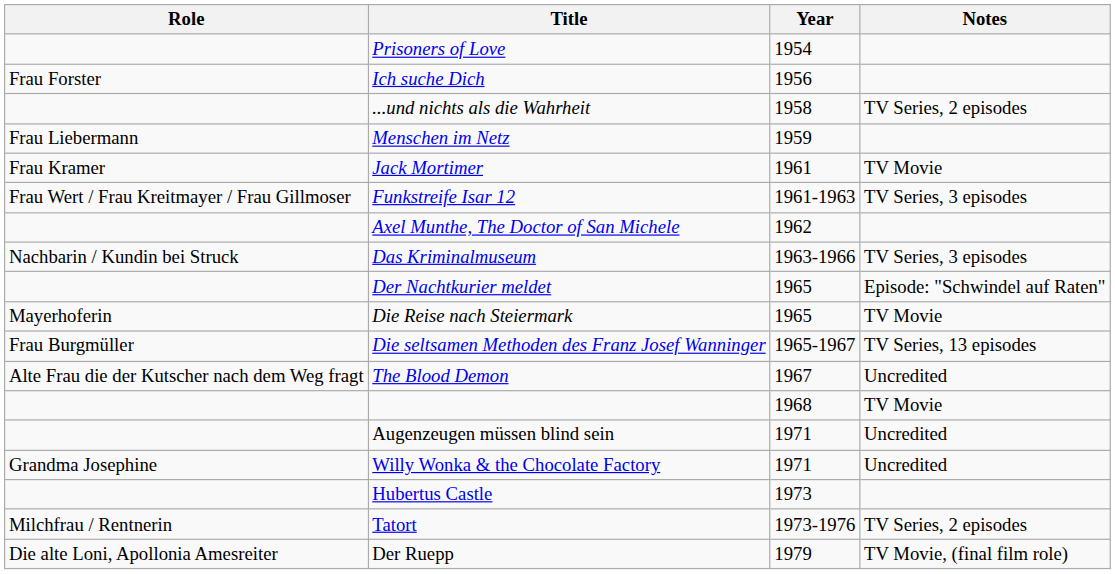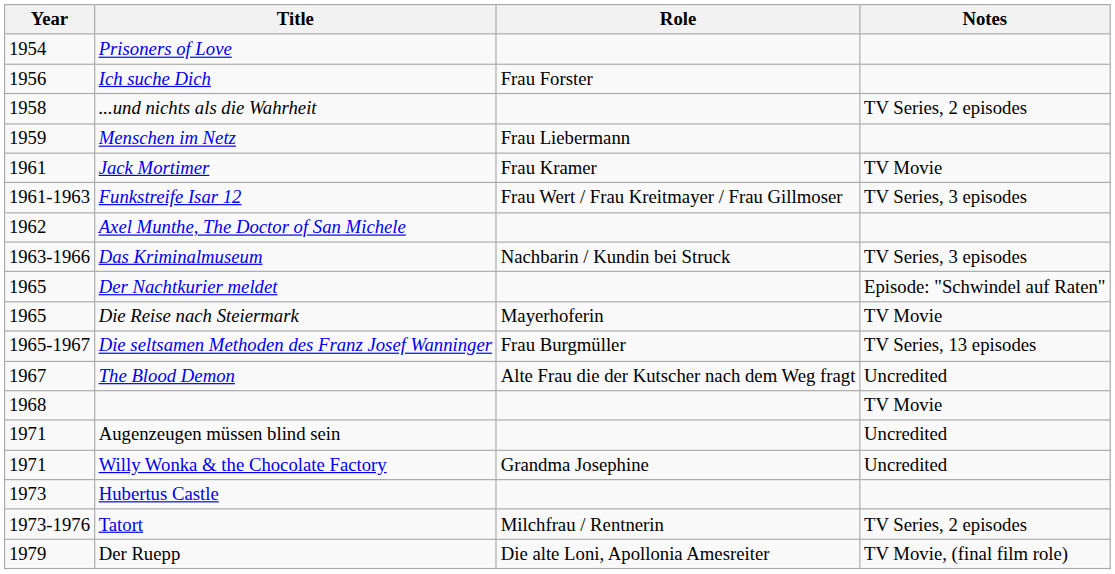 <table class="wikitable">
 <tr>
+<th>Year</th>
+<th>Title</th>
 <th>Role</th>
-<th>Title</th>
-<th>Year</th>
 <th>Notes</th>
 </tr>
 <tr>
+<td>1954</td>
+<td><em><a href='#'>Prisoners of Love</a></em></td>
 <td></td>
-<td><em><a href='#'>Prisoners of Love</a></em></td>
-<td>1954</td>
 <td></td>
 </tr>
 <tr>
+<td>1956</td>
+<td><em><a href='#'>Ich suche Dich</a></em></td>
 <td>Frau Forster</td>
-<td><em><a href='#'>Ich suche Dich</a></em></td>
-<td>1956</td>
 <td></td>
 </tr>
 <tr>
+<td>1958</td>
+<td><em>...und nichts als die Wahrheit</em></td>
 <td></td>
-<td><em>...und nichts als die Wahrheit</em></td>
-<td>1958</td>
 <td>TV Series, 2 episodes</td>
 </tr>
 <tr>
+<td>1959</td>
+<td><em><a href='#'>Menschen im Netz</a></em></td>
 <td>Frau Liebermann</td>
-<td><em><a href='#'>Menschen im Netz</a></em></td>
-<td>1959</td>
 <td></td>
 </tr>
 <tr>
+<td>1961</td>
+<td><em><a href='#'>Jack Mortimer</a></em></td>
 <td>Frau Kramer</td>
-<td><em><a href='#'>Jack Mortimer</a></em></td>
-<td>1961</td>
 <td>TV Movie</td>
 </tr>
 <tr>
+<td>1961-1963</td>
+<td><em><a href='#'>Funkstreife Isar 12</a></em></td>
 <td>Frau Wert / Frau Kreitmayer / Frau Gillmoser</td>
-<td><em><a href='#'>Funkstreife Isar 12</a></em></td>
-<td>1961-1963</td>
 <td>TV Series, 3 episodes</td>
 </tr>
 <tr>
+<td>1962</td>
+<td><em><a href='#'>Axel Munthe, The Doctor of San Michele</a></em></td>
 <td></td>
-<td><em><a href='#'>Axel Munthe, The Doctor of San Michele</a></em></td>
-<td>1962</td>
 <td></td>
 </tr>
 <tr>
+<td>1963-1966</td>
+<td><em><a href='#'>Das Kriminalmuseum</a></em></td>
 <td>Nachbarin / Kundin bei Struck</td>
-<td><em><a href='#'>Das Kriminalmuseum</a></em></td>
-<td>1963-1966</td>
 <td>TV Series, 3 episodes</td>
 </tr>
 <tr>
+<td>1965</td>
+<td><em><a href='#'>Der Nachtkurier meldet</a></em></td>
 <td></td>
-<td><em><a href='#'>Der Nachtkurier meldet</a></em></td>
-<td>1965</td>
 <td>Episode: "Schwindel auf Raten"</td>
 </tr>
 <tr>
+<td>1965</td>
+<td><em>Die Reise nach Steiermark</em></td>
 <td>Mayerhoferin</td>
-<td><em>Die Reise nach Steiermark</em></td>
-<td>1965</td>
 <td>TV Movie</td>
 </tr>
 <tr>
+<td>1965-1967</td>
+<td><em><a href='#'>Die seltsamen Methoden des Franz Josef Wanninger</a></em></td>
 <td>Frau Burgmüller</td>
-<td><em><a href='#'>Die seltsamen Methoden des Franz Josef Wanninger</a></em></td>
-<td>1965-1967</td>
 <td>TV Series, 13 episodes</td>
 </tr>
 <tr>
+<td>1967</td>
+<td><em><a href='#'>The Blood Demon</a></em></td>
 <td>Alte Frau die der Kutscher nach dem Weg fragt</td>
-<td><em><a href='#'>The Blood Demon</a></em></td>
-<td>1967</td>
 <td>Uncredited</td>
 </tr>
 <tr>
+<td>1968</td>
+<td><em></td>
 <td></td>
-<td><em></td>
-<td>1968</td>
 <td>TV Movie</td>
 </tr>
 <tr>
+<td>1971</td>
+<td></em>Augenzeugen müssen blind sein<em></td>
 <td></td>
-<td></em>Augenzeugen müssen blind sein<em></td>
-<td>1971</td>
 <td>Uncredited</td>
 </tr>
 <tr>
+<td>1971</td>
+<td></em><a href='#'>Willy Wonka & the Chocolate Factory</a><em></td>
 <td>Grandma Josephine</td>
-<td></em><a href='#'>Willy Wonka & the Chocolate Factory</a><em></td>
-<td>1971</td>
 <td>Uncredited</td>
 </tr>
 <tr>
+<td>1973</td>
+<td></em><a href='#'>Hubertus Castle</a><em></td>
 <td></td>
-<td></em><a href='#'>Hubertus Castle</a><em></td>
-<td>1973</td>
 <td></td>
 </tr>
 <tr>
+<td>1973-1976</td>
+<td></em><a href='#'>Tatort</a><em></td>
 <td>Milchfrau / Rentnerin</td>
-<td></em><a href='#'>Tatort</a><em></td>
-<td>1973-1976</td>
 <td>TV Series, 2 episodes</td>
 </tr>
 <tr>
+<td>1979</td>
+<td></em>Der Ruepp<em></td>
 <td>Die alte Loni, Apollonia Amesreiter</td>
-<td></em>Der Ruepp<em></td>
-<td>1979</td>
 <td>TV Movie, (final film role)</td>
 </tr>
 </table>
